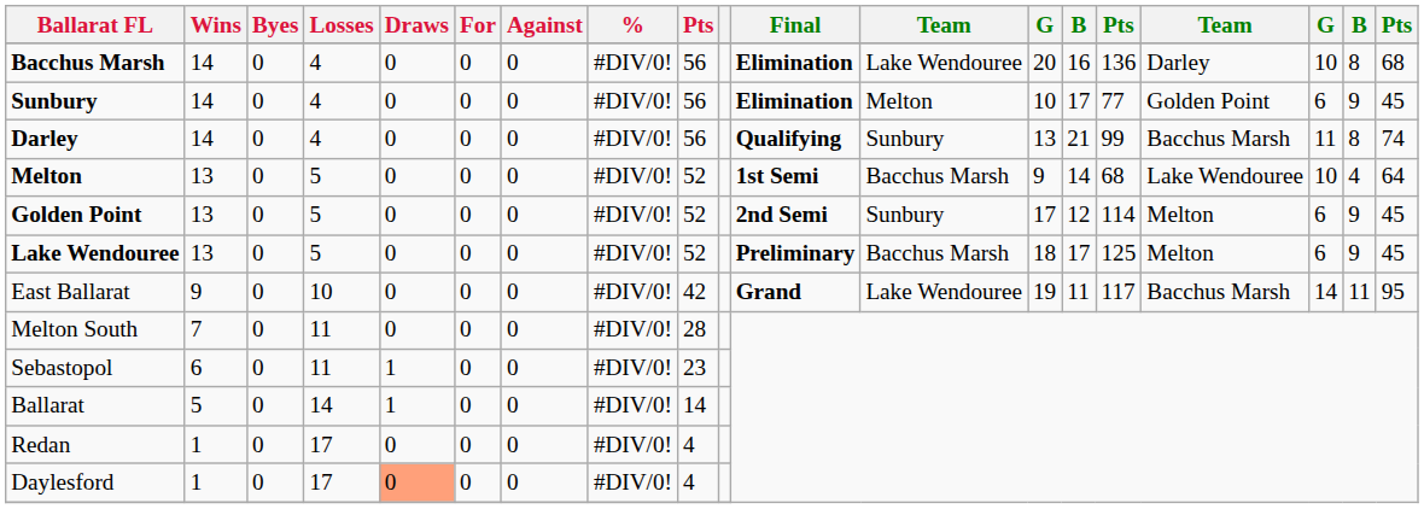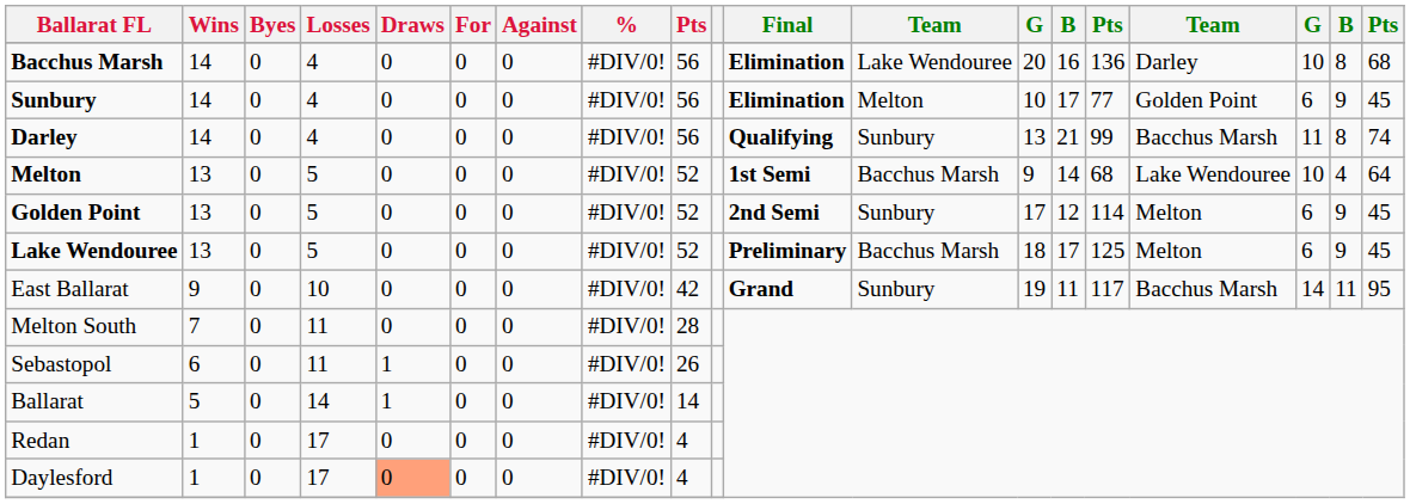 <table style="font-size: 85%; text-align: left;" class="wikitable">
 <tr>
 <th style="color:crimson">Ballarat FL</th>
 <th style="color:crimson">Wins</th>
 <th style="color:crimson">Byes</th>
 <th style="color:crimson">Losses</th>
 <th style="color:crimson">Draws</th>
 <th style="color:crimson">For</th>
 <th style="color:crimson">Against</th>
 <th style="color:crimson">%</th>
 <th style="color:crimson">Pts</th>
 <th></th>
 <th style="color:green">Final</th>
 <th style="color:green">Team</th>
 <th style="color:green">G</th>
 <th style="color:green">B</th>
 <th style="color:green">Pts</th>
 <th style="color:green">Team</th>
 <th style="color:green">G</th>
 <th style="color:green">B</th>
 <th style="color:green">Pts</th>
 </tr>
 <tr>
 </tr>
 <tr>
 </tr>
 <tr>
 <td><strong>	Bacchus Marsh	</strong></td>
 <td>14</td>
 <td>0</td>
 <td>4</td>
 <td>0</td>
 <td>0</td>
 <td>0</td>
 <td>#DIV/0!</td>
 <td>56</td>
 <td></td>
 <td><strong>Elimination</strong></td>
 <td>Lake Wendouree</td>
 <td>20</td>
 <td>16</td>
 <td>136</td>
 <td>Darley</td>
 <td>10</td>
 <td>8</td>
 <td>68</td>
 </tr>
 <tr>
 <td><strong>	Sunbury	</strong></td>
 <td>14</td>
 <td>0</td>
 <td>4</td>
 <td>0</td>
 <td>0</td>
 <td>0</td>
 <td>#DIV/0!</td>
 <td>56</td>
 <td></td>
 <td><strong>Elimination</strong></td>
 <td>Melton</td>
 <td>10</td>
 <td>17</td>
 <td>77</td>
 <td>Golden Point</td>
 <td>6</td>
 <td>9</td>
 <td>45</td>
 </tr>
 <tr>
 <td><strong>	Darley	</strong></td>
 <td>14</td>
 <td>0</td>
 <td>4</td>
 <td>0</td>
 <td>0</td>
 <td>0</td>
 <td>#DIV/0!</td>
 <td>56</td>
 <td></td>
 <td><strong>Qualifying</strong></td>
 <td>Sunbury</td>
 <td>13</td>
 <td>21</td>
 <td>99</td>
 <td>Bacchus Marsh</td>
 <td>11</td>
 <td>8</td>
 <td>74</td>
 </tr>
 <tr>
 <td><strong>	Melton	</strong></td>
 <td>13</td>
 <td>0</td>
 <td>5</td>
 <td>0</td>
 <td>0</td>
 <td>0</td>
 <td>#DIV/0!</td>
 <td>52</td>
 <td></td>
 <td><strong>1st Semi</strong></td>
 <td>Bacchus Marsh</td>
 <td>9</td>
 <td>14</td>
 <td>68</td>
 <td>Lake Wendouree</td>
 <td>10</td>
 <td>4</td>
 <td>64</td>
 </tr>
 <tr>
 <td><strong>	Golden Point	</strong></td>
 <td>13</td>
 <td>0</td>
 <td>5</td>
 <td>0</td>
 <td>0</td>
 <td>0</td>
 <td>#DIV/0!</td>
 <td>52</td>
 <td></td>
 <td><strong>2nd Semi</strong></td>
 <td>Sunbury</td>
 <td>17</td>
 <td>12</td>
 <td>114</td>
 <td>Melton</td>
 <td>6</td>
 <td>9</td>
 <td>45</td>
 </tr>
 <tr>
 <td><strong>	Lake Wendouree	</strong></td>
 <td>13</td>
 <td>0</td>
 <td>5</td>
 <td>0</td>
 <td>0</td>
 <td>0</td>
 <td>#DIV/0!</td>
 <td>52</td>
 <td></td>
 <td><strong>Preliminary</strong></td>
 <td>Bacchus Marsh</td>
 <td>18</td>
 <td>17</td>
 <td>125</td>
 <td>Melton</td>
 <td>6</td>
 <td>9</td>
 <td>45</td>
 </tr>
 <tr>
 <td>East Ballarat</td>
 <td>9</td>
 <td>0</td>
 <td>10</td>
 <td>0</td>
 <td>0</td>
 <td>0</td>
 <td>#DIV/0!</td>
 <td>42</td>
 <td></td>
 <td><strong>Grand</strong></td>
-<td>Lake Wendouree</td>
+<td>Sunbury</td>
 <td>19</td>
 <td>11</td>
 <td>117</td>
 <td>Bacchus Marsh</td>
 <td>14</td>
 <td>11</td>
 <td>95</td>
 </tr>
 <tr>
 <td>Melton South</td>
 <td>7</td>
 <td>0</td>
 <td>11</td>
 <td>0</td>
 <td>0</td>
 <td>0</td>
 <td>#DIV/0!</td>
 <td>28</td>
 <td></td>
 </tr>
 <tr>
 <td>Sebastopol</td>
 <td>6</td>
 <td>0</td>
 <td>11</td>
 <td>1</td>
 <td>0</td>
 <td>0</td>
 <td>#DIV/0!</td>
-<td>23</td>
+<td>26</td>
 <td></td>
 </tr>
 <tr>
 <td>Ballarat</td>
 <td>5</td>
 <td>0</td>
 <td>14</td>
 <td>1</td>
 <td>0</td>
 <td>0</td>
 <td>#DIV/0!</td>
 <td>14</td>
 <td></td>
 </tr>
 <tr>
 <td>Redan</td>
 <td>1</td>
 <td>0</td>
 <td>17</td>
 <td>0</td>
 <td>0</td>
 <td>0</td>
 <td>#DIV/0!</td>
 <td>4</td>
 <td></td>
 </tr>
 <tr>
 <td>Daylesford</td>
 <td>1</td>
 <td>0</td>
 <td>17</td>
 <td style="background: lightsalmon;">0</td>
 <td>0</td>
 <td>0</td>
 <td>#DIV/0!</td>
 <td>4</td>
 <td></td>
 </tr>
 <tr>
 </tr>
 </table>
